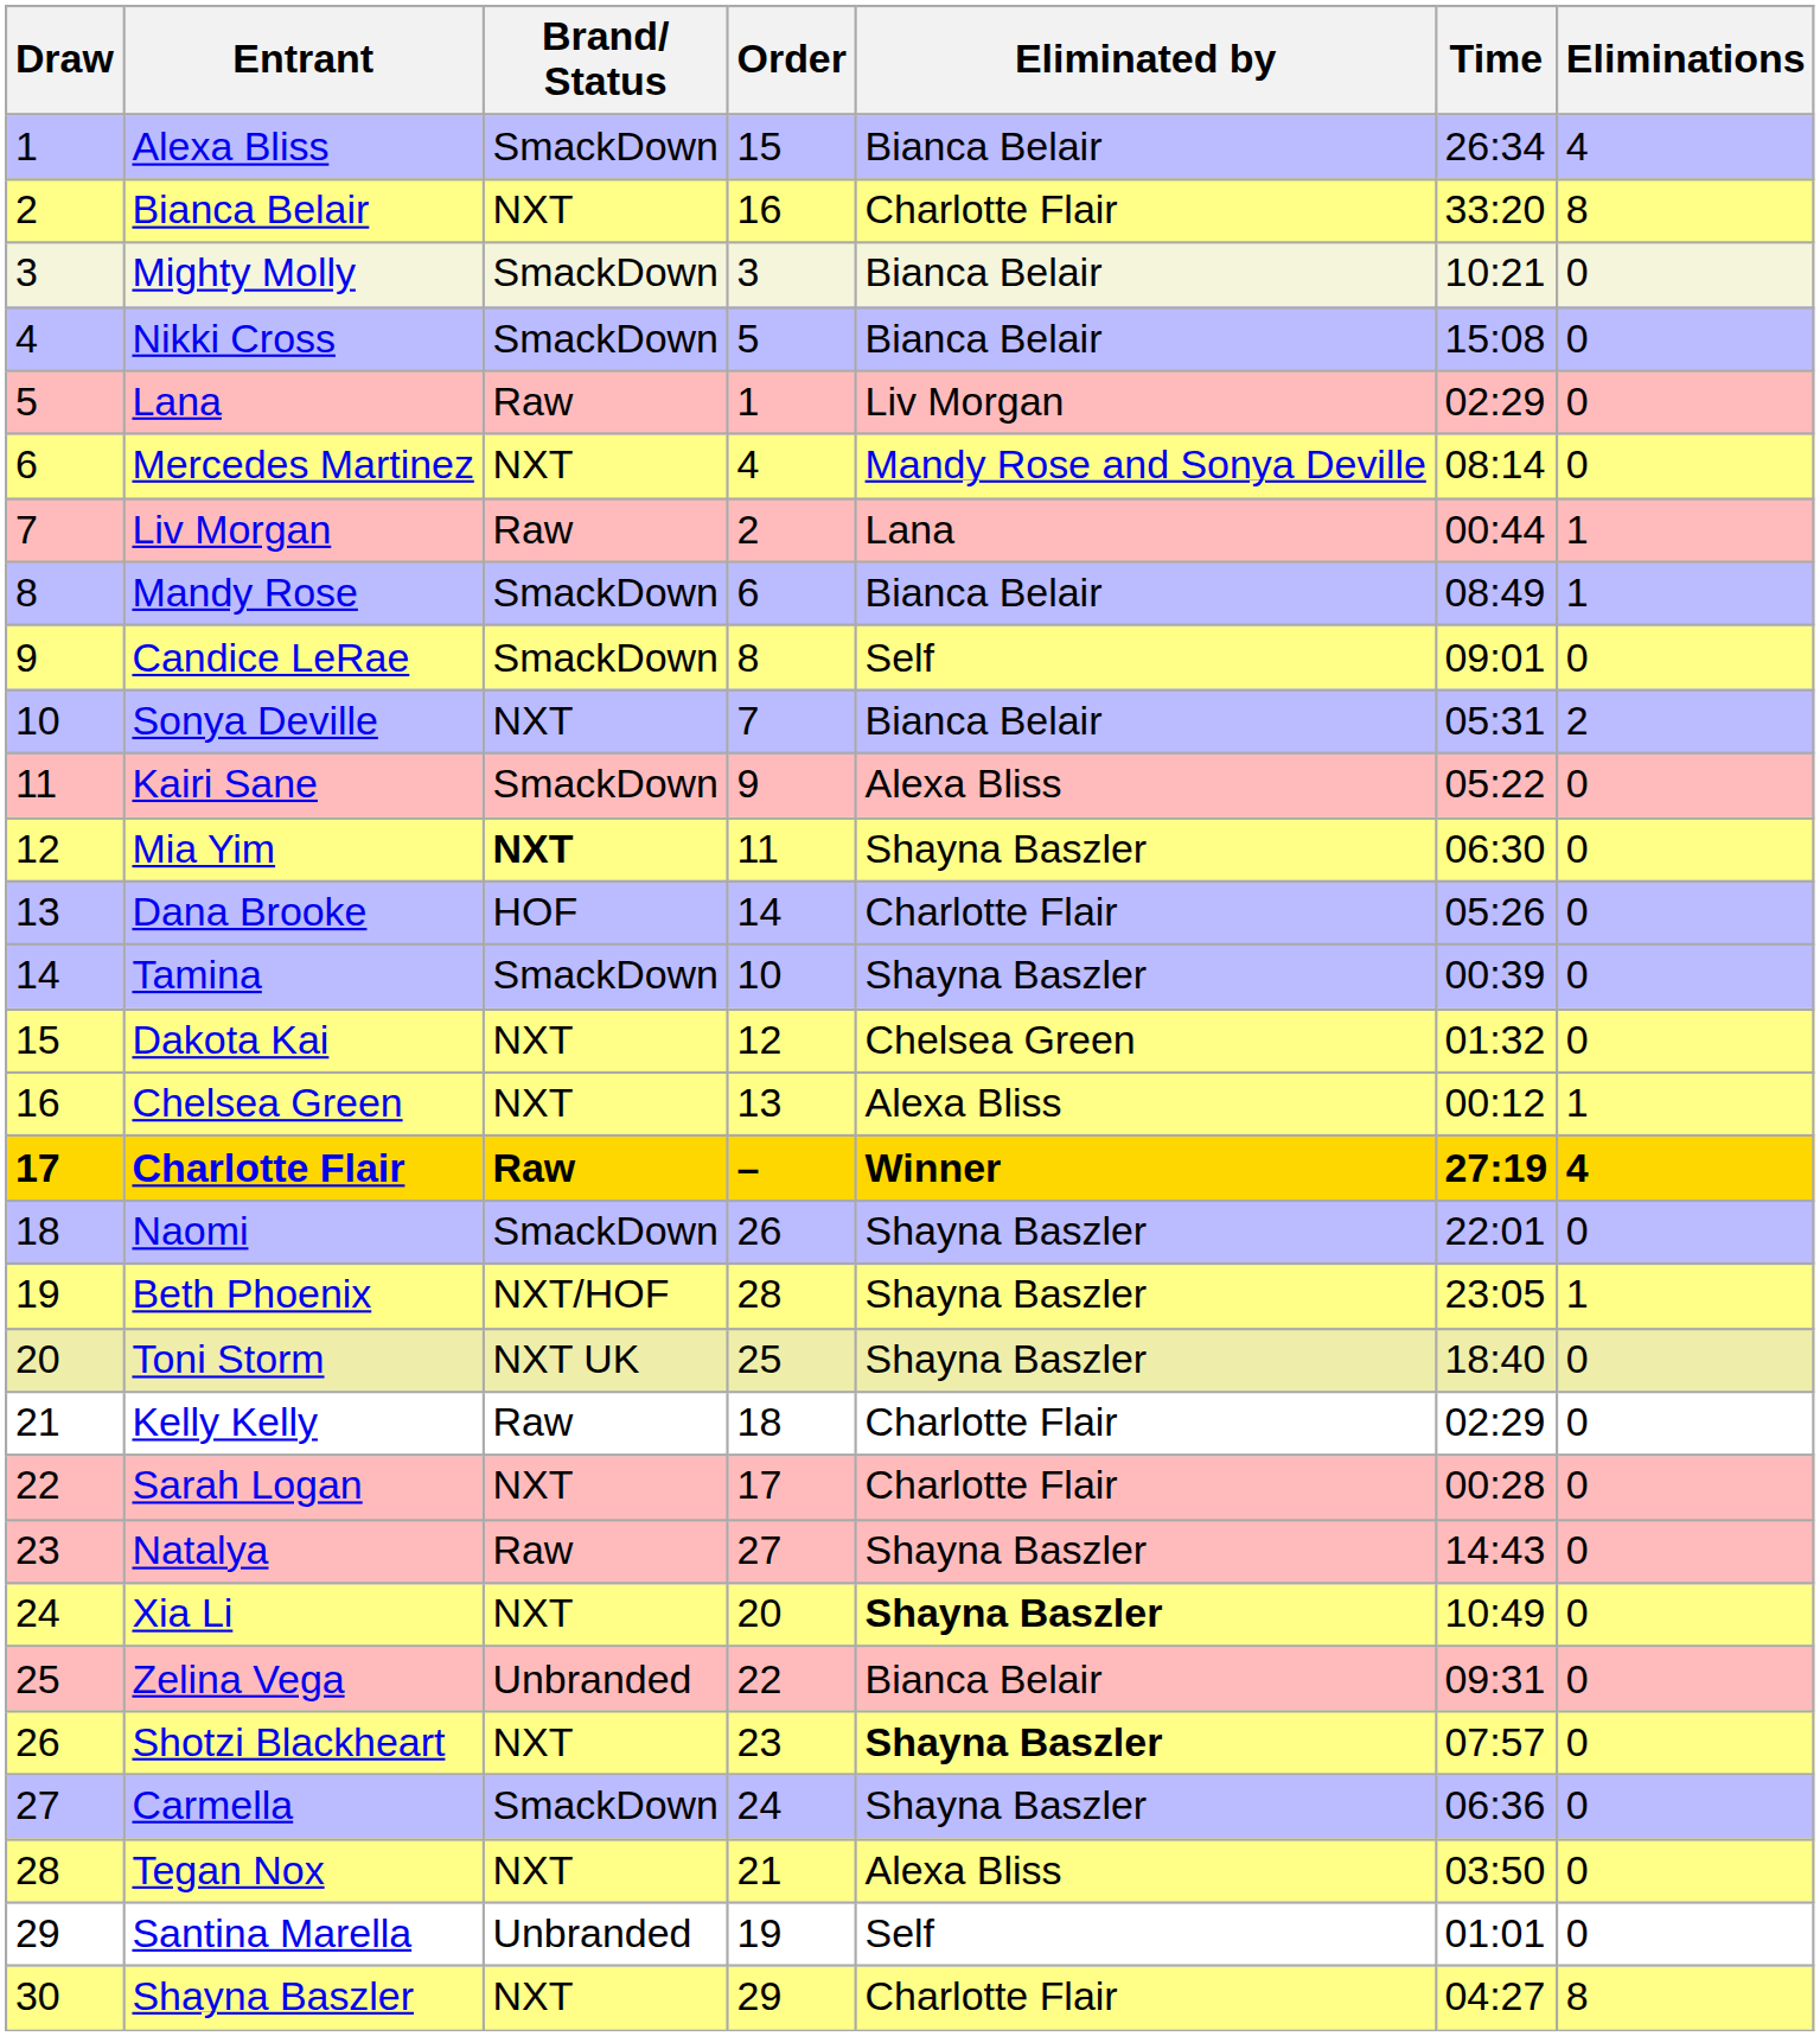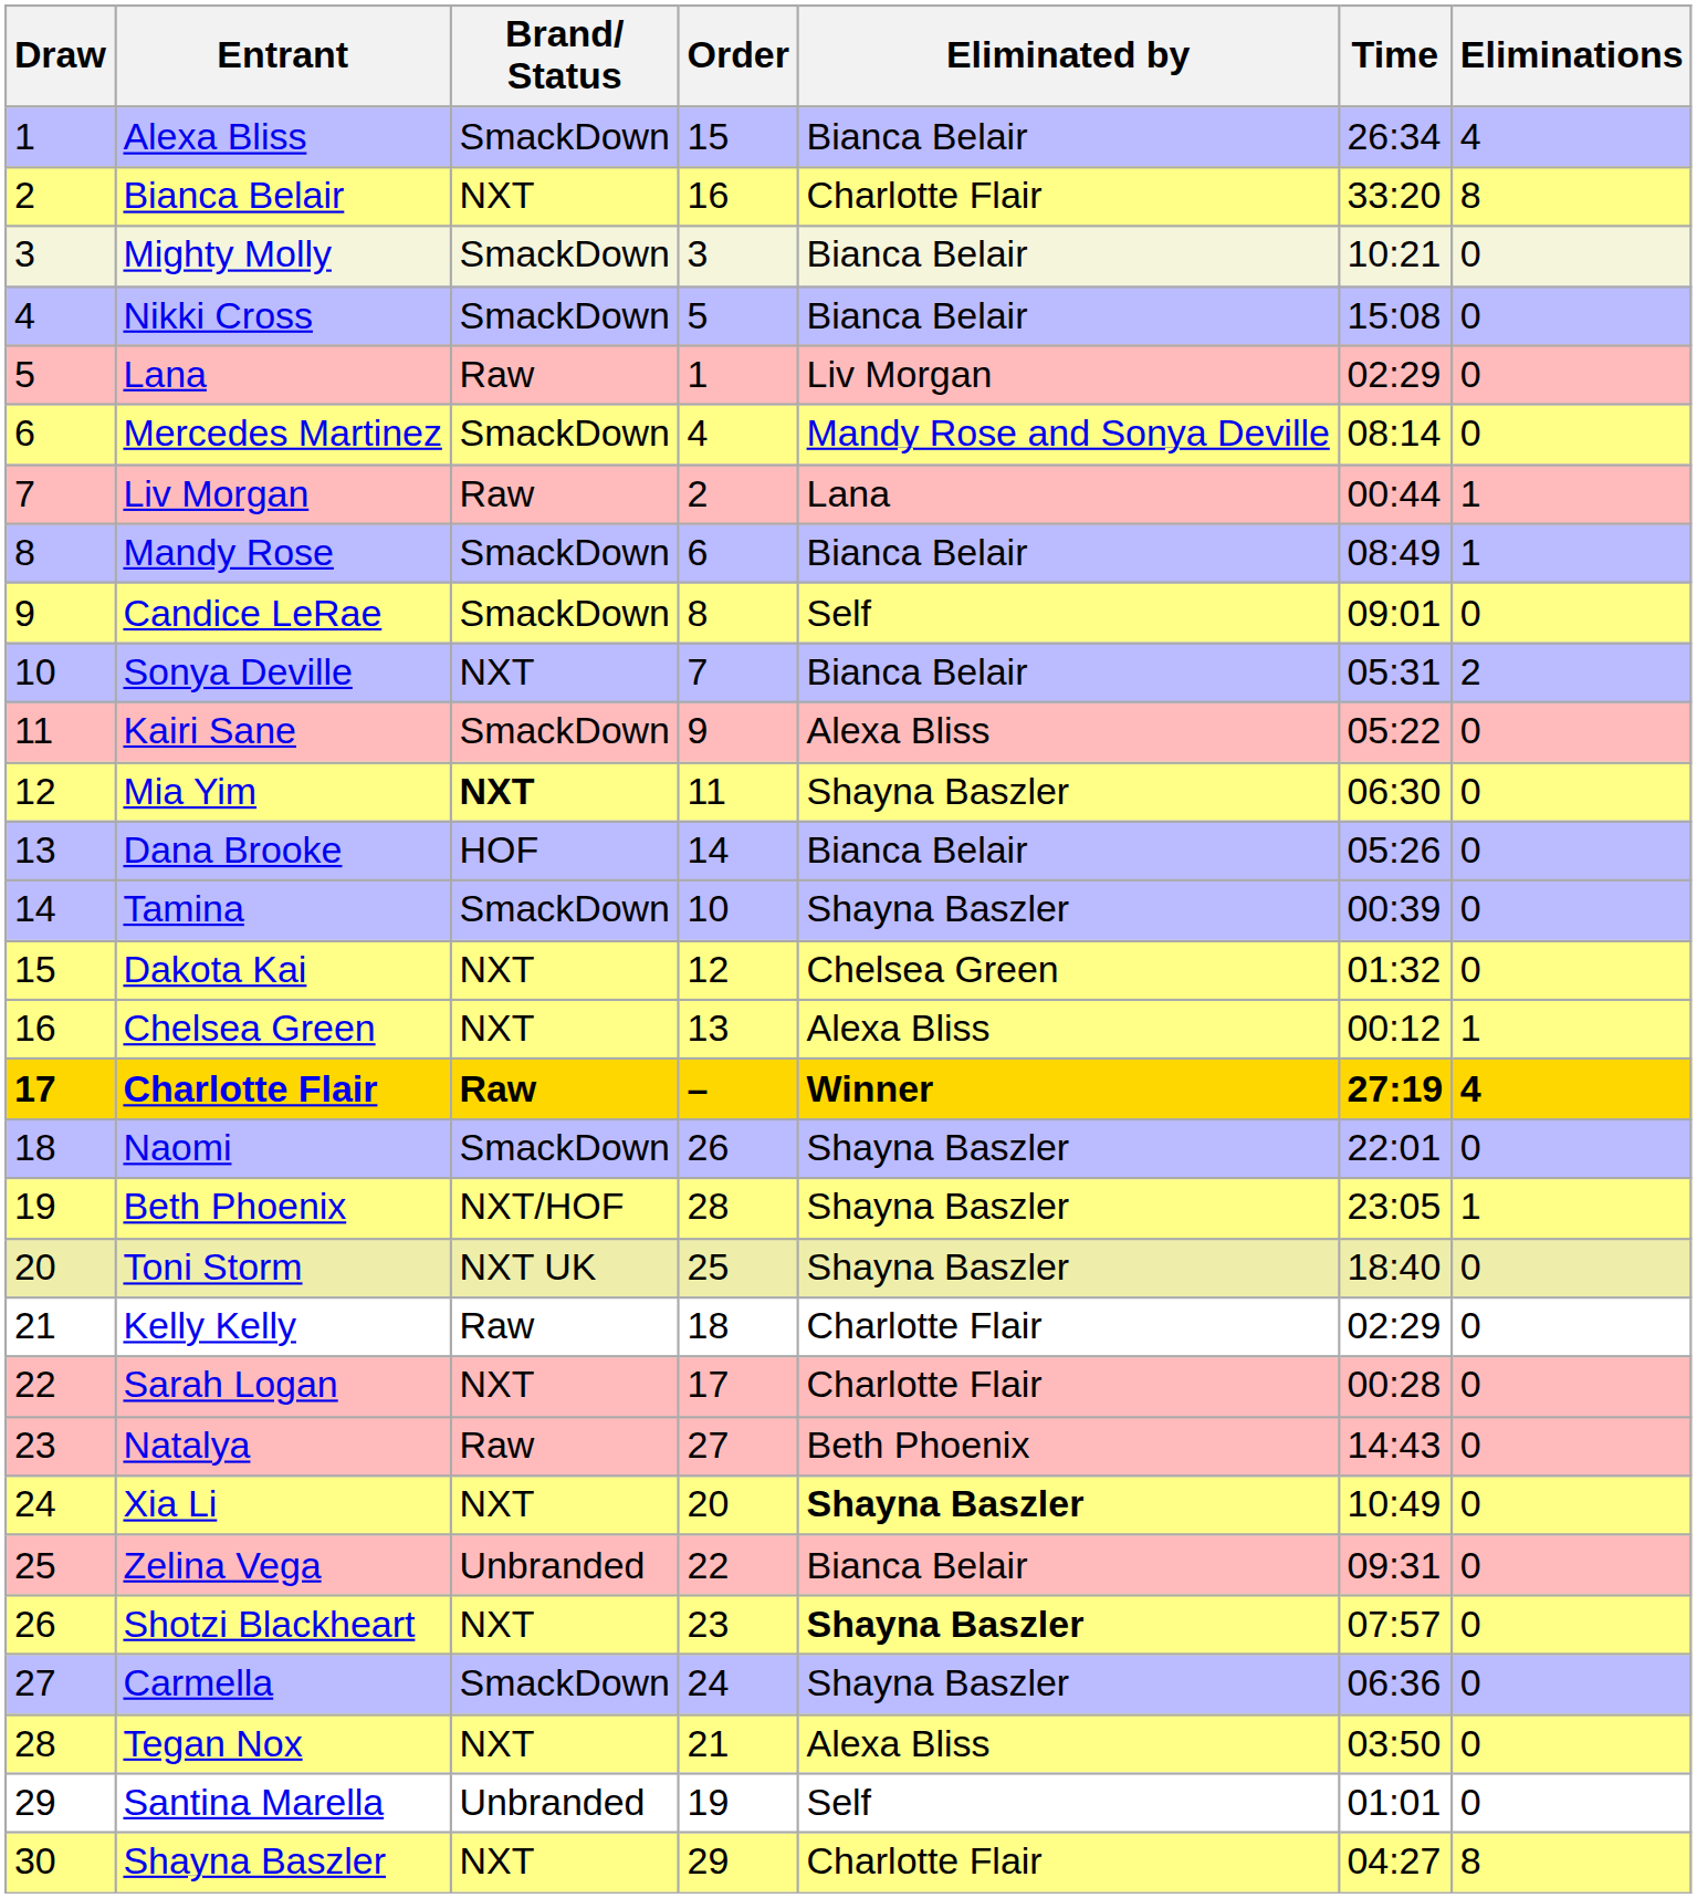 <table class="wikitable sortable">
 <tr>
 <th>Draw</th>
 <th>Entrant</th>
 <th>Brand/<br>Status</th>
 <th>Order</th>
 <th>Eliminated by</th>
 <th>Time</th>
 <th>Eliminations</th>
 </tr>
 <tr style="background:#BBF">
 <td>1</td>
 <td><a href='#'>Alexa Bliss</a></td>
 <td>SmackDown</td>
 <td>15</td>
 <td>Bianca Belair</td>
 <td>26:34</td>
 <td>4</td>
 </tr>
 <tr style="background:#FF8">
 <td>2</td>
 <td><a href='#'>Bianca Belair</a></td>
 <td>NXT</td>
 <td>16</td>
 <td>Charlotte Flair</td>
 <td>33:20</td>
 <td>8</td>
 </tr>
 <tr style="background:beige">
 <td>3</td>
 <td><a href='#'>Mighty Molly</a></td>
 <td>SmackDown</td>
 <td>3</td>
 <td>Bianca Belair</td>
 <td>10:21</td>
 <td>0</td>
 </tr>
 <tr style="background:#BBF">
 <td>4</td>
 <td><a href='#'>Nikki Cross</a></td>
 <td>SmackDown</td>
 <td>5</td>
 <td>Bianca Belair</td>
 <td>15:08</td>
 <td>0</td>
 </tr>
 <tr style="background:#FBB">
 <td>5</td>
 <td><a href='#'>Lana</a></td>
 <td>Raw</td>
 <td>1</td>
 <td>Liv Morgan</td>
 <td>02:29</td>
 <td>0</td>
 </tr>
 <tr style="background:#FF8">
 <td>6</td>
 <td><a href='#'>Mercedes Martinez</a></td>
-<td>NXT</td>
+<td>SmackDown</td>
 <td>4</td>
 <td><a href='#'>Mandy Rose and Sonya Deville</a></td>
 <td>08:14</td>
 <td>0</td>
 </tr>
 <tr style="background:#FBB">
 <td>7</td>
 <td><a href='#'>Liv Morgan</a></td>
 <td>Raw</td>
 <td>2</td>
 <td>Lana</td>
 <td>00:44</td>
 <td>1</td>
 </tr>
 <tr style="background:#BBF">
 <td>8</td>
 <td><a href='#'>Mandy Rose</a></td>
 <td>SmackDown</td>
 <td>6</td>
 <td>Bianca Belair</td>
 <td>08:49</td>
 <td>1</td>
 </tr>
 <tr style="background:#FF8">
 <td>9</td>
 <td><a href='#'>Candice LeRae</a></td>
 <td>SmackDown</td>
 <td>8</td>
 <td>Self</td>
 <td>09:01</td>
 <td>0</td>
 </tr>
 <tr style="background:#BBF">
 <td>10</td>
 <td><a href='#'>Sonya Deville</a></td>
 <td>NXT</td>
 <td>7</td>
 <td>Bianca Belair</td>
 <td>05:31</td>
 <td>2</td>
 </tr>
 <tr style="background:#FBB">
 <td>11</td>
 <td><a href='#'>Kairi Sane</a></td>
 <td>SmackDown</td>
 <td>9</td>
 <td>Alexa Bliss</td>
 <td>05:22</td>
 <td>0</td>
 </tr>
 <tr style="background:#FF8">
 <td>12</td>
 <td><a href='#'>Mia Yim</a></td>
 <td><strong>NXT</strong></td>
 <td>11</td>
 <td>Shayna Baszler</td>
 <td>06:30</td>
 <td>0</td>
 </tr>
 <tr style="background:#BBF">
 <td>13</td>
 <td><a href='#'>Dana Brooke</a></td>
 <td>HOF</td>
 <td>14</td>
-<td>Charlotte Flair</td>
+<td>Bianca Belair</td>
 <td>05:26</td>
 <td>0</td>
 </tr>
 <tr style="background:#BBF">
 <td>14</td>
 <td><a href='#'>Tamina</a></td>
 <td>SmackDown</td>
 <td>10</td>
 <td>Shayna Baszler</td>
 <td>00:39</td>
 <td>0</td>
 </tr>
 <tr style="background:#FF8">
 <td>15</td>
 <td><a href='#'>Dakota Kai</a></td>
 <td>NXT</td>
 <td>12</td>
 <td>Chelsea Green</td>
 <td>01:32</td>
 <td>0</td>
 </tr>
 <tr style="background:#FF8">
 <td>16</td>
 <td><a href='#'>Chelsea Green</a></td>
 <td>NXT</td>
 <td>13</td>
 <td>Alexa Bliss</td>
 <td>00:12</td>
 <td>1</td>
 </tr>
 <tr style="background:gold">
 <td><strong>17</strong></td>
 <td><strong><a href='#'>Charlotte Flair</a></strong></td>
 <td><strong>Raw</strong></td>
 <td><strong>–</strong></td>
 <td><strong>Winner</strong></td>
 <td><strong>27:19</strong></td>
 <td><strong>4</strong></td>
 </tr>
 <tr style="background:#BBF">
 <td>18</td>
 <td><a href='#'>Naomi</a></td>
 <td>SmackDown</td>
 <td>26</td>
 <td>Shayna Baszler</td>
 <td>22:01</td>
 <td>0</td>
 </tr>
 <tr style="background:#FF8">
 <td>19</td>
 <td><a href='#'>Beth Phoenix</a></td>
 <td>NXT/HOF</td>
 <td>28</td>
 <td>Shayna Baszler</td>
 <td>23:05</td>
 <td>1</td>
 </tr>
 <tr |- style="background:#EEA">
 <td>20</td>
 <td><a href='#'>Toni Storm</a></td>
 <td>NXT UK</td>
 <td>25</td>
 <td>Shayna Baszler</td>
 <td>18:40</td>
 <td>0</td>
 </tr>
 <tr |- style="background:#FFF">
 <td>21</td>
 <td><a href='#'>Kelly Kelly</a></td>
 <td>Raw</td>
 <td>18</td>
 <td>Charlotte Flair</td>
 <td>02:29</td>
 <td>0</td>
 </tr>
 <tr |- style="background:#FBB">
 <td>22</td>
 <td><a href='#'>Sarah Logan</a></td>
 <td>NXT</td>
 <td>17</td>
 <td>Charlotte Flair</td>
 <td>00:28</td>
 <td>0</td>
 </tr>
 <tr |- style="background:#FBB">
 <td>23</td>
 <td><a href='#'>Natalya</a></td>
 <td>Raw</td>
 <td>27</td>
-<td>Shayna Baszler</td>
+<td>Beth Phoenix</td>
 <td>14:43</td>
 <td>0</td>
 </tr>
 <tr |- style="background:#FF8">
 <td>24</td>
 <td><a href='#'>Xia Li</a></td>
 <td>NXT</td>
 <td>20</td>
 <td><strong>Shayna Baszler</strong></td>
 <td>10:49</td>
 <td>0</td>
 </tr>
 <tr |- style="background:#FBB">
 <td>25</td>
 <td><a href='#'>Zelina Vega</a></td>
 <td>Unbranded</td>
 <td>22</td>
 <td>Bianca Belair</td>
 <td>09:31</td>
 <td>0</td>
 </tr>
 <tr |- style="background:#FF8">
 <td>26</td>
 <td><a href='#'>Shotzi Blackheart</a></td>
 <td>NXT</td>
 <td>23</td>
 <td><strong>Shayna Baszler</strong></td>
 <td>07:57</td>
 <td>0</td>
 </tr>
 <tr |- style="background:#BBF">
 <td>27</td>
 <td><a href='#'>Carmella</a></td>
 <td>SmackDown</td>
 <td>24</td>
 <td>Shayna Baszler</td>
 <td>06:36</td>
 <td>0</td>
 </tr>
 <tr |- style="background:#FF8">
 <td>28</td>
 <td><a href='#'>Tegan Nox</a></td>
 <td>NXT</td>
 <td>21</td>
 <td>Alexa Bliss</td>
 <td>03:50</td>
 <td>0</td>
 </tr>
 <tr |- style="background:#FFF">
 <td>29</td>
 <td><a href='#'>Santina Marella</a></td>
 <td>Unbranded</td>
 <td>19</td>
 <td>Self</td>
 <td>01:01</td>
 <td>0</td>
 </tr>
 <tr |- style="background:#FF8">
 <td>30</td>
 <td><a href='#'>Shayna Baszler</a></td>
 <td>NXT</td>
 <td>29</td>
 <td>Charlotte Flair</td>
 <td>04:27</td>
 <td>8</td>
 </tr>
 </table>
